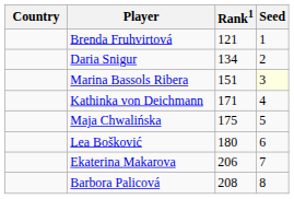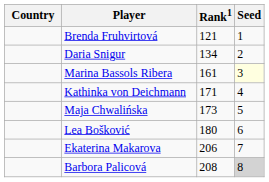 <table class="sortable wikitable">
 <tr>
 <th width="70">Country</th>
 <th width="175">Player</th>
 <th>Rank<sup>1</sup></th>
 <th>Seed</th>
 </tr>
 <tr>
 <td></td>
 <td><a href='#'>Brenda Fruhvirtová</a></td>
 <td>121</td>
 <td>1</td>
 </tr>
 <tr>
 <td></td>
 <td><a href='#'>Daria Snigur</a></td>
 <td>134</td>
 <td>2</td>
 </tr>
 <tr>
 <td></td>
 <td><a href='#'>Marina Bassols Ribera</a></td>
-<td>151</td>
+<td>161</td>
 <td style="background: lightyellow;">3</td>
 </tr>
 <tr>
 <td></td>
 <td><a href='#'>Kathinka von Deichmann</a></td>
 <td>171</td>
 <td>4</td>
 </tr>
 <tr>
 <td></td>
 <td><a href='#'>Maja Chwalińska</a></td>
-<td>175</td>
+<td>173</td>
 <td>5</td>
 </tr>
 <tr>
 <td></td>
 <td><a href='#'>Lea Bošković</a></td>
 <td>180</td>
 <td>6</td>
 </tr>
 <tr>
 <td></td>
 <td><a href='#'>Ekaterina Makarova</a></td>
 <td>206</td>
 <td>7</td>
 </tr>
 <tr>
 <td></td>
 <td><a href='#'>Barbora Palicová</a></td>
 <td>208</td>
-<td>8</td>
+<td style="background: lightgrey;">8</td>
 </tr>
 </table>
